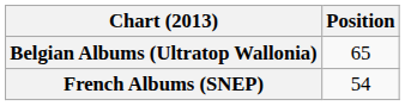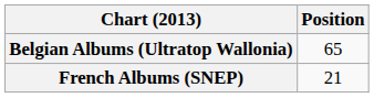 <table class="wikitable sortable plainrowheaders" style="text-align:center">
 <tr>
 <th scope="col">Chart (2013)</th>
 <th scope="col">Position</th>
 </tr>
 <tr>
 <th scope="row">Belgian Albums (Ultratop Wallonia)</th>
 <td>65</td>
 </tr>
 <tr>
 <th scope="row">French Albums (SNEP)</th>
-<td>54</td>
+<td>21</td>
 </tr>
 </table>
